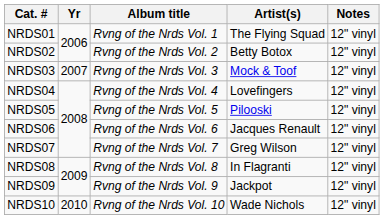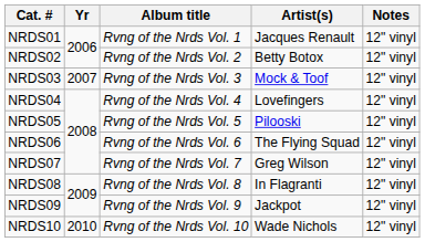 <table class="wikitable sortable" style="text-align:left;font-size:90%;">
 <tr>
 <th>Cat. #</th>
 <th data-sort-type="date;">Yr</th>
 <th>Album title</th>
 <th>Artist(s)</th>
 <th>Notes</th>
 </tr>
 <tr>
 <td>NRDS01</td>
 <td rowspan="2">2006</td>
 <td><em>   Rvng of the Nrds Vol. 1 </em></td>
-<td>The Flying Squad</td>
+<td>Jacques Renault</td>
 <td>12" vinyl</td>
 </tr>
 <tr>
 <td>NRDS02</td>
 <td><em> Rvng of the Nrds Vol. 2  </em></td>
 <td>Betty Botox</td>
 <td>12" vinyl</td>
 </tr>
 <tr>
 <td>NRDS03</td>
 <td>2007</td>
 <td><em>  Rvng of the Nrds Vol. 3 </em></td>
 <td><a href='#'>Mock & Toof</a></td>
 <td>12" vinyl</td>
 </tr>
 <tr>
 <td>NRDS04</td>
 <td rowspan="4">2008</td>
 <td><em>  Rvng of the Nrds Vol. 4 </em></td>
 <td>Lovefingers</td>
 <td>12" vinyl</td>
 </tr>
 <tr>
 <td>NRDS05</td>
 <td><em>  Rvng of the Nrds Vol. 5 </em></td>
 <td><a href='#'>Pilooski</a></td>
 <td>12" vinyl</td>
 </tr>
 <tr>
 <td>NRDS06</td>
 <td><em>  Rvng of the Nrds Vol. 6 </em></td>
-<td>Jacques Renault</td>
+<td>The Flying Squad</td>
 <td>12" vinyl</td>
 </tr>
 <tr>
 <td>NRDS07</td>
 <td><em>  Rvng of the Nrds Vol. 7  </em></td>
 <td>Greg Wilson</td>
 <td>12" vinyl</td>
 </tr>
 <tr>
 <td>NRDS08</td>
 <td rowspan="2">2009</td>
 <td><em>  Rvng of the Nrds Vol. 8 </em></td>
 <td>In Flagranti</td>
 <td>12" vinyl</td>
 </tr>
 <tr>
 <td>NRDS09</td>
 <td><em>  Rvng of the Nrds Vol. 9  </em></td>
 <td>Jackpot</td>
 <td>12" vinyl</td>
 </tr>
 <tr>
 <td>NRDS10</td>
 <td>2010</td>
 <td><em>  Rvng of the Nrds Vol. 10  </em></td>
 <td>Wade Nichols</td>
 <td>12" vinyl</td>
 </tr>
 </table>
